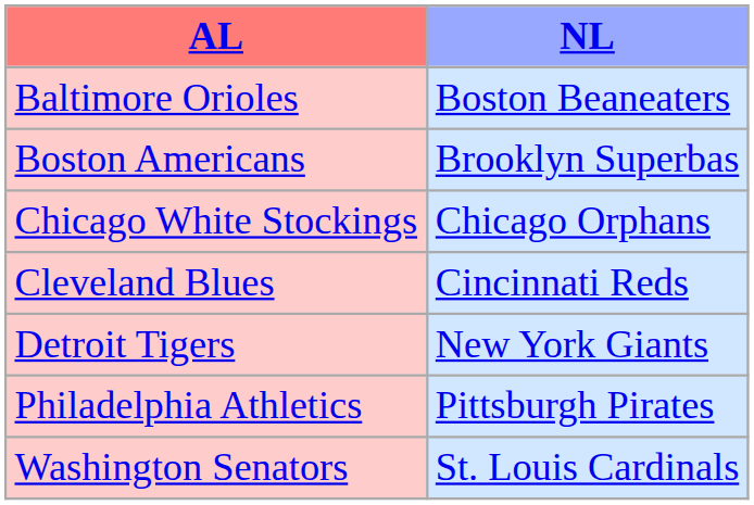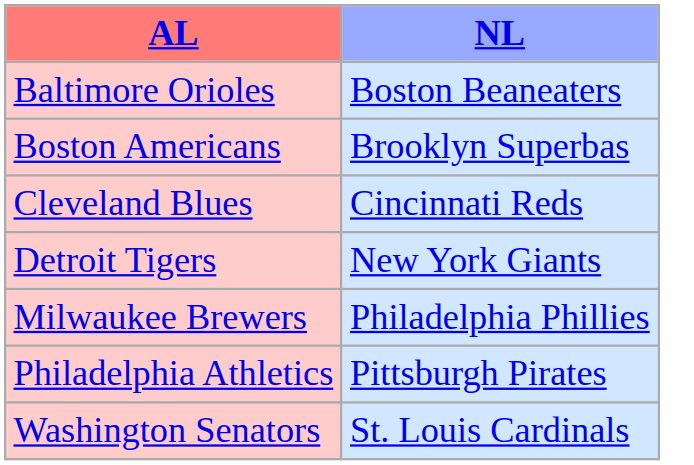 <table class="wikitable" style="font-size:100%;line-height:1.1;">
 <tr>
 <th style="background-color: #FF7B77;"><a href='#'>AL</a></th>
 <th style="background-color: #99A8FF;"><a href='#'>NL</a></th>
 </tr>
 <tr>
 <td style="background-color: #FFCCCC;"><a href='#'>Baltimore Orioles</a></td>
 <td style="background-color: #D0E7FF;"><a href='#'>Boston Beaneaters</a></td>
 </tr>
 <tr>
 <td style="background-color: #FFCCCC;"><a href='#'>Boston Americans</a></td>
 <td style="background-color: #D0E7FF;"><a href='#'>Brooklyn Superbas</a></td>
 </tr>
 <tr>
-<td style="background-color: #FFCCCC;"><a href='#'>Chicago White Stockings</a></td>
-<td style="background-color: #D0E7FF;"><a href='#'>Chicago Orphans</a></td>
-</tr>
-<tr>
 <td style="background-color: #FFCCCC;"><a href='#'>Cleveland Blues</a></td>
 <td style="background-color: #D0E7FF;"><a href='#'>Cincinnati Reds</a></td>
 </tr>
 <tr>
 <td style="background-color: #FFCCCC;"><a href='#'>Detroit Tigers</a></td>
 <td style="background-color: #D0E7FF;"><a href='#'>New York Giants</a></td>
+</tr>
+<tr>
+<td style="background-color: #FFCCCC;"><a href='#'>Milwaukee Brewers</a></td>
+<td style="background-color: #D0E7FF;"><a href='#'>Philadelphia Phillies</a></td>
 </tr>
 <tr>
 <td style="background-color: #FFCCCC;"><a href='#'>Philadelphia Athletics</a></td>
 <td style="background-color: #D0E7FF;"><a href='#'>Pittsburgh Pirates</a></td>
 </tr>
 <tr>
 <td style="background-color: #FFCCCC;"><a href='#'>Washington Senators</a></td>
 <td style="background-color: #D0E7FF;"><a href='#'>St. Louis Cardinals</a></td>
 </tr>
 </table>
